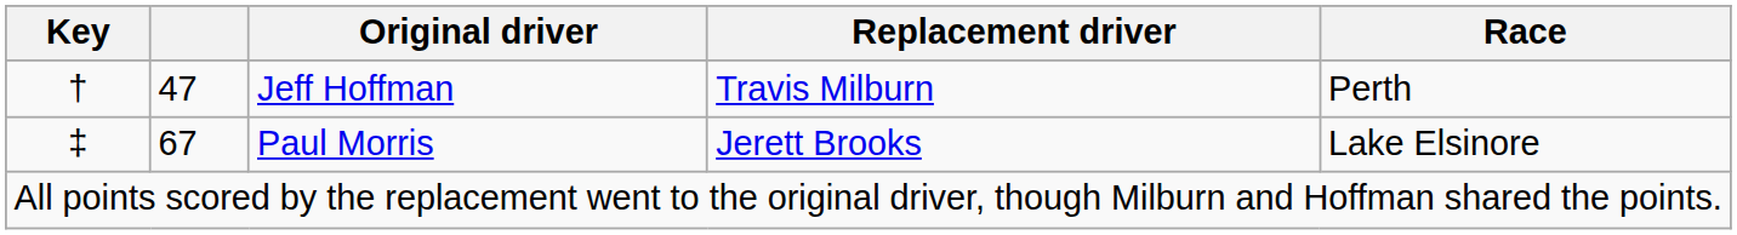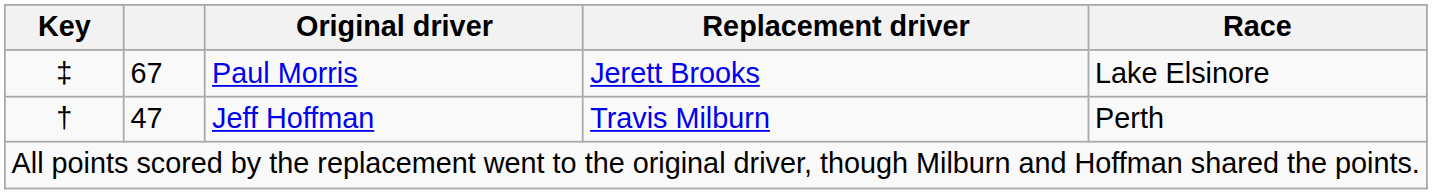 <table class="wikitable">
 <tr>
 <th>Key</th>
 <th></th>
 <th>Original driver</th>
 <th>Replacement driver</th>
 <th>Race</th>
 </tr>
 <tr>
+<td align=center>‡</td>
+<td>67</td>
+<td><a href='#'>Paul Morris</a></td>
+<td><a href='#'>Jerett Brooks</a></td>
+<td>Lake Elsinore</td>
+</tr>
+<tr>
 <td align=center>†</td>
 <td>47</td>
 <td><a href='#'>Jeff Hoffman</a></td>
 <td><a href='#'>Travis Milburn</a></td>
 <td>Perth</td>
 </tr>
 <tr>
-<td align=center>‡</td>
-<td>67</td>
-<td><a href='#'>Paul Morris</a></td>
-<td><a href='#'>Jerett Brooks</a></td>
-<td>Lake Elsinore</td>
-</tr>
-<tr>
 <td colspan=5 align=center>All points scored by the replacement went to the original driver, though Milburn and Hoffman shared the points.</td>
 </tr>
 </table>
